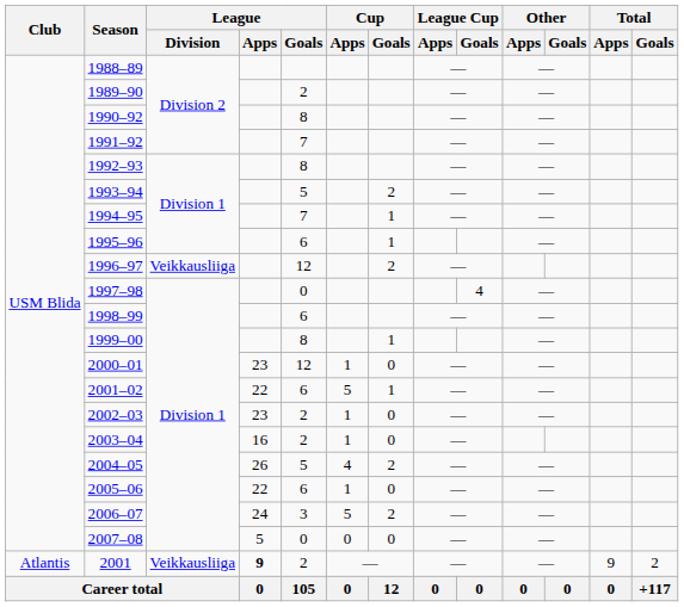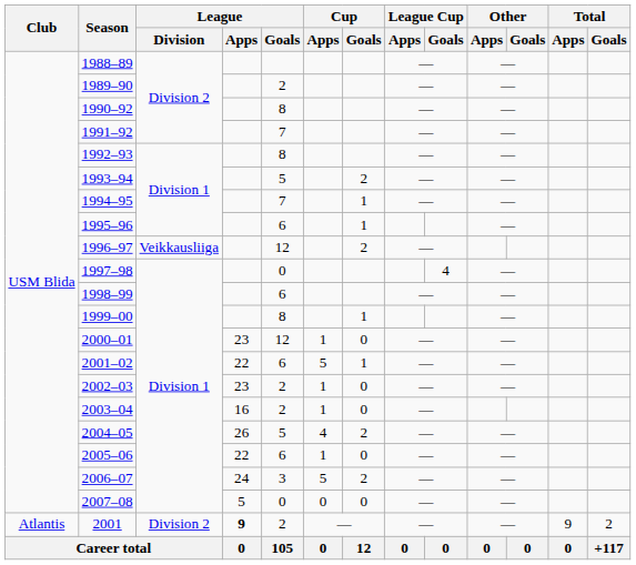 <table class="wikitable" style="text-align: center">
 <tr>
 <th rowspan="2">Club</th>
 <th rowspan="2">Season</th>
 <th colspan="3">League</th>
 <th colspan="2">Cup</th>
 <th colspan="2">League Cup</th>
 <th colspan="2">Other</th>
 <th colspan="2">Total</th>
 </tr>
 <tr>
 <th>Division</th>
 <th>Apps</th>
 <th>Goals</th>
 <th>Apps</th>
 <th>Goals</th>
 <th>Apps</th>
 <th>Goals</th>
 <th>Apps</th>
 <th>Goals</th>
 <th>Apps</th>
 <th>Goals</th>
 </tr>
 <tr>
 <td rowspan="20" valign="center"><a href='#'>USM Blida</a></td>
 <td><a href='#'>1988–89</a></td>
 <td rowspan=4><a href='#'>Division 2</a></td>
 <td></td>
 <td></td>
 <td></td>
 <td></td>
 <td colspan=2>—</td>
 <td colspan=2>—</td>
 <td></td>
 <td></td>
 </tr>
 <tr>
 <td><a href='#'>1989–90</a></td>
 <td></td>
 <td>2</td>
 <td></td>
 <td></td>
 <td colspan=2>—</td>
 <td colspan=2>—</td>
 <td></td>
 <td></td>
 </tr>
 <tr>
 <td><a href='#'>1990–92</a></td>
 <td></td>
 <td>8</td>
 <td></td>
 <td></td>
 <td colspan=2>—</td>
 <td colspan=2>—</td>
 <td></td>
 <td></td>
 </tr>
 <tr>
 <td><a href='#'>1991–92</a></td>
 <td></td>
 <td>7</td>
 <td></td>
 <td></td>
 <td colspan=2>—</td>
 <td colspan=2>—</td>
 <td></td>
 <td></td>
 </tr>
 <tr>
 <td><a href='#'>1992–93</a></td>
 <td rowspan=4><a href='#'>Division 1</a></td>
 <td></td>
 <td>8</td>
 <td></td>
 <td></td>
 <td colspan=2>—</td>
 <td colspan=2>—</td>
 <td></td>
 <td></td>
 </tr>
 <tr>
 <td><a href='#'>1993–94</a></td>
 <td></td>
 <td>5</td>
 <td></td>
 <td>2</td>
 <td colspan=2>—</td>
 <td colspan=2>—</td>
 <td></td>
 <td></td>
 </tr>
 <tr>
 <td><a href='#'>1994–95</a></td>
 <td></td>
 <td>7</td>
 <td></td>
 <td>1</td>
 <td colspan=2>—</td>
 <td colspan=2>—</td>
 <td></td>
 <td></td>
 </tr>
 <tr>
 <td><a href='#'>1995–96</a></td>
 <td></td>
 <td>6</td>
 <td></td>
 <td>1</td>
 <td></td>
 <td></td>
 <td colspan=2>—</td>
 <td></td>
 <td></td>
 </tr>
 <tr>
 <td><a href='#'>1996–97</a></td>
 <td><a href='#'>Veikkausliiga</a></td>
 <td></td>
 <td>12</td>
 <td></td>
 <td>2</td>
 <td colspan=2>—</td>
 <td></td>
 <td></td>
 <td></td>
 <td></td>
 </tr>
 <tr>
 <td><a href='#'>1997–98</a></td>
 <td rowspan=11><a href='#'>Division 1</a></td>
 <td></td>
 <td>0</td>
 <td></td>
 <td></td>
 <td></td>
 <td>4</td>
 <td colspan=2>—</td>
 <td></td>
 <td></td>
 </tr>
 <tr>
 <td><a href='#'>1998–99</a></td>
 <td></td>
 <td>6</td>
 <td></td>
 <td></td>
 <td colspan=2>—</td>
 <td colspan=2>—</td>
 <td></td>
 <td></td>
 </tr>
 <tr>
 <td><a href='#'>1999–00</a></td>
 <td></td>
 <td>8</td>
 <td></td>
 <td>1</td>
 <td></td>
 <td></td>
 <td colspan=2>—</td>
 <td></td>
 <td></td>
 </tr>
 <tr>
 <td><a href='#'>2000–01</a></td>
 <td>23</td>
 <td>12</td>
 <td>1</td>
 <td>0</td>
 <td colspan=2>—</td>
 <td colspan=2>—</td>
 <td></td>
 <td></td>
 </tr>
 <tr>
 <td><a href='#'>2001–02</a></td>
 <td>22</td>
 <td>6</td>
 <td>5</td>
 <td>1</td>
 <td colspan=2>—</td>
 <td colspan=2>—</td>
 <td></td>
 <td></td>
 </tr>
 <tr>
 <td><a href='#'>2002–03</a></td>
 <td>23</td>
 <td>2</td>
 <td>1</td>
 <td>0</td>
 <td colspan=2>—</td>
 <td colspan=2>—</td>
 <td></td>
 <td></td>
 </tr>
 <tr>
 <td><a href='#'>2003–04</a></td>
 <td>16</td>
 <td>2</td>
 <td>1</td>
 <td>0</td>
 <td colspan=2>—</td>
 <td></td>
 <td></td>
 <td></td>
 <td></td>
 </tr>
 <tr>
 <td><a href='#'>2004–05</a></td>
 <td>26</td>
 <td>5</td>
 <td>4</td>
 <td>2</td>
 <td colspan=2>—</td>
 <td colspan=2>—</td>
 <td></td>
 <td></td>
 </tr>
 <tr>
 <td><a href='#'>2005–06</a></td>
 <td>22</td>
 <td>6</td>
 <td>1</td>
 <td>0</td>
 <td colspan=2>—</td>
 <td colspan=2>—</td>
 <td></td>
 <td></td>
 </tr>
 <tr>
 <td><a href='#'>2006–07</a></td>
 <td>24</td>
 <td>3</td>
 <td>5</td>
 <td>2</td>
 <td colspan=2>—</td>
 <td colspan=2>—</td>
 <td></td>
 <td></td>
 </tr>
 <tr>
 <td><a href='#'>2007–08</a></td>
 <td>5</td>
 <td>0</td>
 <td>0</td>
 <td>0</td>
 <td colspan=2>—</td>
 <td colspan=2>—</td>
 <td></td>
 <td></td>
 </tr>
 <tr>
 <td><a href='#'>Atlantis</a></td>
 <td><a href='#'>2001</a></td>
-<td><a href='#'>Veikkausliiga</a></td>
+<td><a href='#'>Division 2</a></td>
 <td><strong>9</strong></td>
 <td>2</td>
 <td colspan=2>—</td>
 <td colspan=2>—</td>
 <td colspan=2>—</td>
 <td>9</td>
 <td>2</td>
 </tr>
 <tr>
 <th colspan="3">Career total</th>
 <th>0</th>
 <th>105</th>
 <th>0</th>
 <th>12</th>
 <th>0</th>
 <th>0</th>
 <th>0</th>
 <th>0</th>
 <th>0</th>
 <th>+117</th>
 </tr>
 </table>
